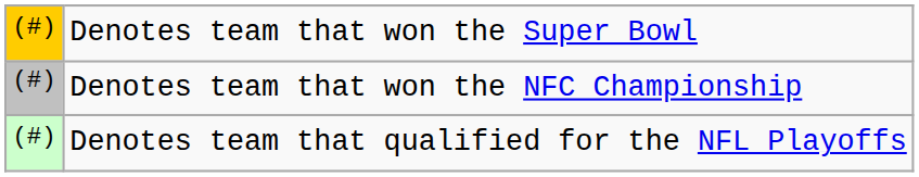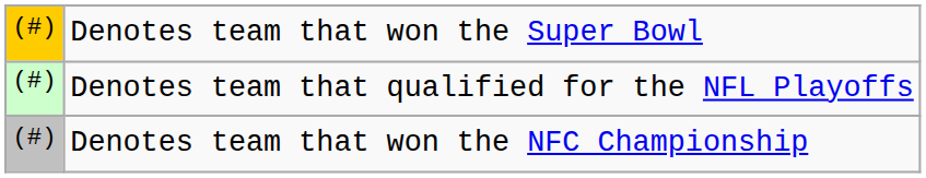 <table class="wikitable">
 <tr>
 <td bgcolor=#FFCC00 align=center width=10px><sup>(#)</sup></td>
 <td>Denotes team that won the <a href='#'>Super Bowl</a></td>
 </tr>
 <tr>
+<td bgcolor=#CCFFCC align=center width=10px><sup>(#)</sup></td>
+<td>Denotes team that qualified for the <a href='#'>NFL Playoffs</a></td>
+</tr>
+<tr>
 <td bgcolor=#C0C0C0 align=center width=10px><sup>(#)</sup></td>
 <td>Denotes team that won the <a href='#'>NFC Championship</a></td>
 </tr>
-<tr>
-<td bgcolor=#CCFFCC align=center width=10px><sup>(#)</sup></td>
-<td>Denotes team that qualified for the <a href='#'>NFL Playoffs</a></td>
-</tr>
 </table>
